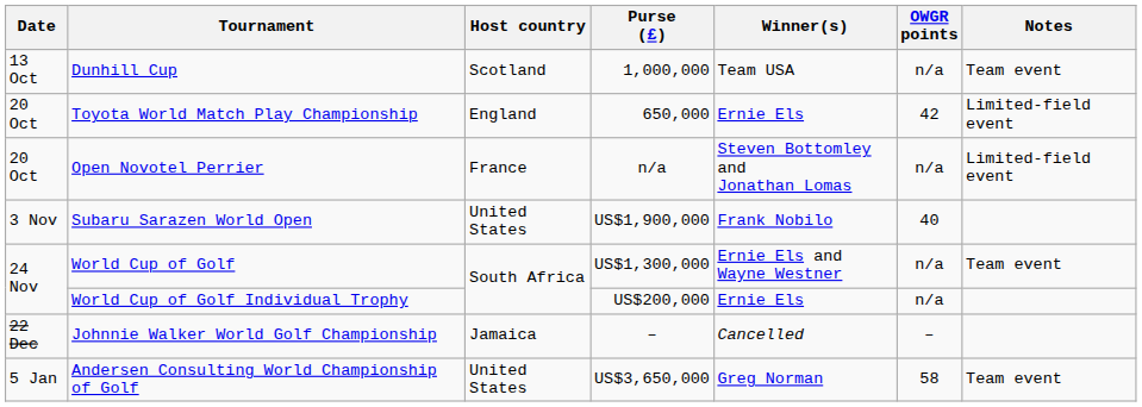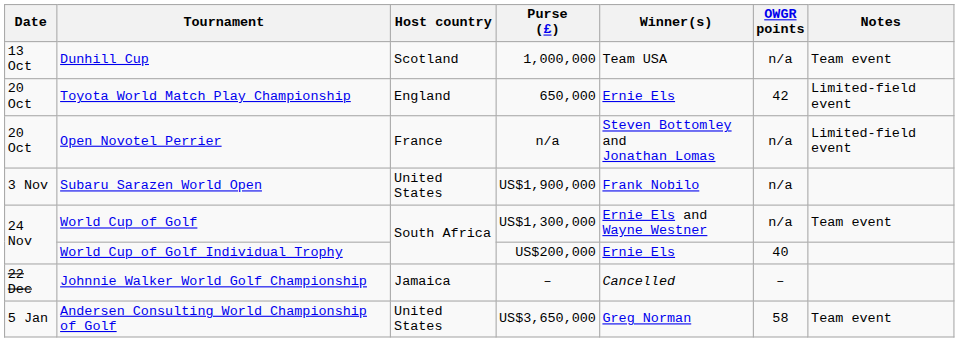 <table class="wikitable" style="font-size:95%">
 <tr>
 <th>Date</th>
 <th>Tournament</th>
 <th>Host country</th>
 <th>Purse<br>(<a href='#'>£</a>)</th>
 <th>Winner(s)</th>
 <th><a href='#'>OWGR</a><br>points</th>
 <th>Notes</th>
 </tr>
 <tr>
 <td>13 Oct</td>
 <td><a href='#'>Dunhill Cup</a></td>
 <td>Scotland</td>
 <td align=right>1,000,000</td>
 <td> Team USA</td>
 <td align=center>n/a</td>
 <td>Team event</td>
 </tr>
 <tr>
 <td>20 Oct</td>
 <td><a href='#'>Toyota World Match Play Championship</a></td>
 <td>England</td>
 <td align=right>650,000</td>
 <td> <a href='#'>Ernie Els</a></td>
 <td align=center>42</td>
 <td>Limited-field event</td>
 </tr>
 <tr>
 <td>20 Oct</td>
 <td><a href='#'>Open Novotel Perrier</a></td>
 <td>France</td>
 <td align=center>n/a</td>
 <td> <a href='#'>Steven Bottomley</a> and<br> <a href='#'>Jonathan Lomas</a></td>
 <td align=center>n/a</td>
 <td>Limited-field event</td>
 </tr>
 <tr>
 <td>3 Nov</td>
 <td><a href='#'>Subaru Sarazen World Open</a></td>
 <td>United States</td>
 <td align=right>US$1,900,000</td>
 <td> <a href='#'>Frank Nobilo</a></td>
-<td align=center>40</td>
+<td align=center>n/a</td>
 <td></td>
 </tr>
 <tr>
 <td rowspan=2>24 Nov</td>
 <td><a href='#'>World Cup of Golf</a></td>
 <td rowspan=2>South Africa</td>
 <td align=right>US$1,300,000</td>
 <td> <a href='#'>Ernie Els</a> and<br> <a href='#'>Wayne Westner</a></td>
 <td align=center>n/a</td>
 <td>Team event</td>
 </tr>
 <tr>
 <td><a href='#'>World Cup of Golf Individual Trophy</a></td>
 <td align=right>US$200,000</td>
 <td> <a href='#'>Ernie Els</a></td>
-<td align=center>n/a</td>
+<td align=center>40</td>
 <td></td>
 </tr>
 <tr>
 <td><s>22 Dec</s></td>
 <td><a href='#'>Johnnie Walker World Golf Championship</a></td>
 <td>Jamaica</td>
 <td align=center>–</td>
 <td><em>Cancelled</em></td>
 <td align=center>–</td>
 <td></td>
 </tr>
 <tr>
 <td>5 Jan</td>
 <td><a href='#'>Andersen Consulting World Championship of Golf</a></td>
 <td>United States</td>
 <td align=right>US$3,650,000</td>
 <td> <a href='#'>Greg Norman</a></td>
 <td align=center>58</td>
 <td>Team event</td>
 </tr>
 </table>
